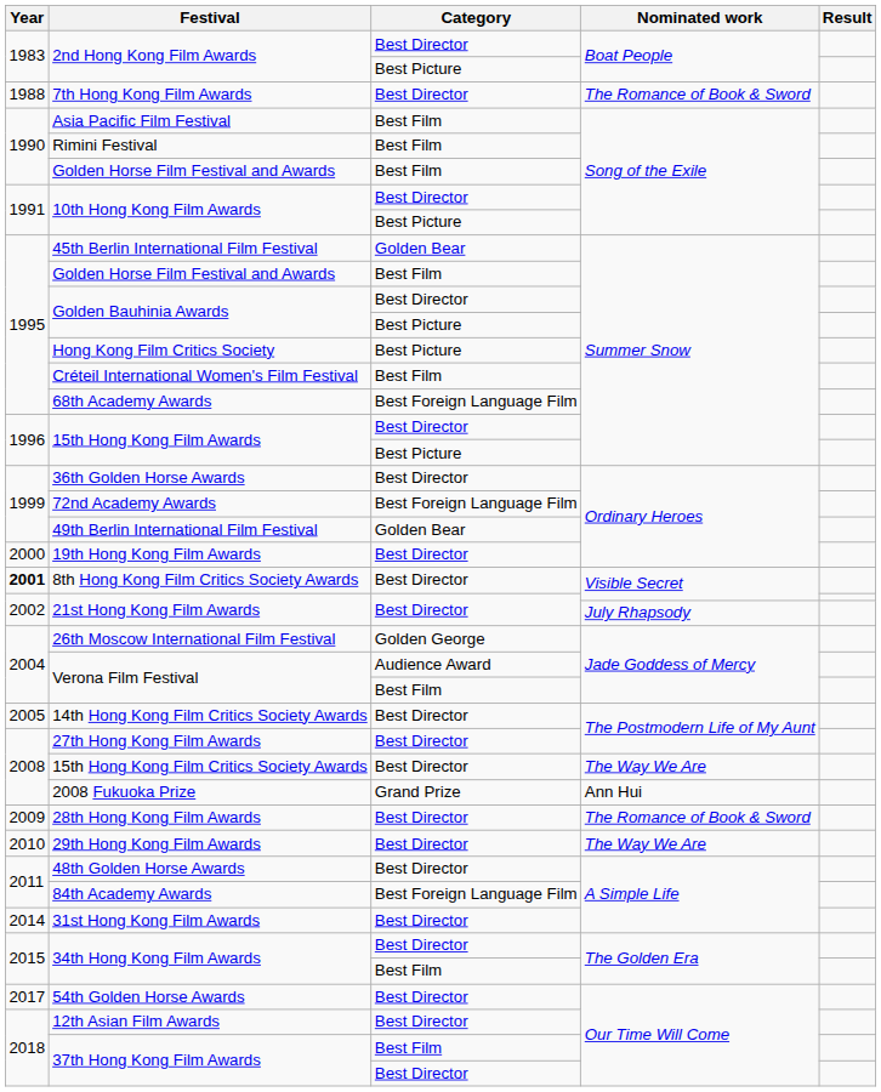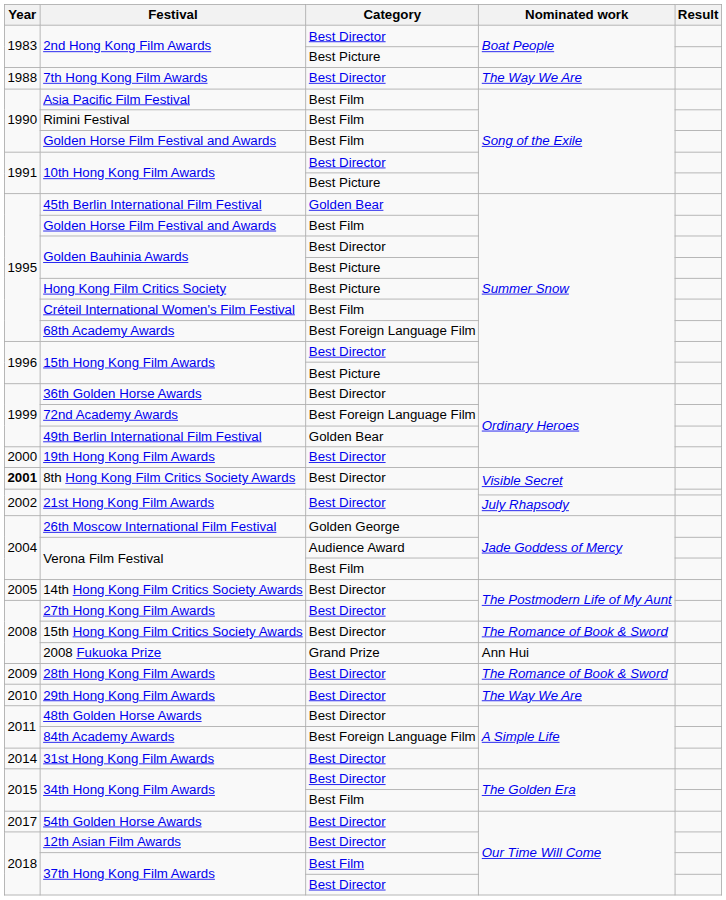 <table class="wikitable sortable">
 <tr>
 <th>Year</th>
 <th>Festival</th>
 <th>Category</th>
 <th>Nominated work</th>
 <th>Result</th>
 </tr>
 <tr>
 <td rowspan="2">1983</td>
 <td rowspan="2"><a href='#'>2nd Hong Kong Film Awards</a></td>
 <td><a href='#'>Best Director</a></td>
 <td rowspan="2"><em><a href='#'>Boat People</a></em></td>
 <td></td>
 </tr>
 <tr>
 <td>Best Picture</td>
 <td></td>
 </tr>
 <tr>
 <td>1988</td>
 <td><a href='#'>7th Hong Kong Film Awards</a></td>
 <td><a href='#'>Best Director</a></td>
-<td><em><a href='#'>The Romance of Book & Sword</a></em></td>
+<td><em><a href='#'>The Way We Are</a></em></td>
 <td></td>
 </tr>
 <tr>
 <td rowspan="3">1990</td>
 <td><a href='#'>Asia Pacific Film Festival</a></td>
 <td>Best Film</td>
 <td rowspan="5"><em><a href='#'>Song of the Exile</a></em></td>
 <td></td>
 </tr>
 <tr>
 <td>Rimini Festival</td>
 <td>Best Film</td>
 <td></td>
 </tr>
 <tr>
 <td><a href='#'>Golden Horse Film Festival and Awards</a></td>
 <td>Best Film</td>
 <td></td>
 </tr>
 <tr>
 <td rowspan="2">1991</td>
 <td rowspan="2"><a href='#'>10th Hong Kong Film Awards</a></td>
 <td><a href='#'>Best Director</a></td>
 <td></td>
 </tr>
 <tr>
 <td>Best Picture</td>
 <td></td>
 </tr>
 <tr>
 <td rowspan="7">1995</td>
 <td><a href='#'>45th Berlin International Film Festival</a></td>
 <td><a href='#'>Golden Bear</a></td>
 <td rowspan="9"><em><a href='#'>Summer Snow</a></em></td>
 <td></td>
 </tr>
 <tr>
 <td><a href='#'>Golden Horse Film Festival and Awards</a></td>
 <td>Best Film</td>
 <td></td>
 </tr>
 <tr>
 <td rowspan="2"><a href='#'>Golden Bauhinia Awards</a></td>
 <td>Best Director</td>
 <td></td>
 </tr>
 <tr>
 <td>Best Picture</td>
 <td></td>
 </tr>
 <tr>
 <td><a href='#'>Hong Kong Film Critics Society</a></td>
 <td>Best Picture</td>
 <td></td>
 </tr>
 <tr>
 <td><a href='#'>Créteil International Women's Film Festival</a></td>
 <td>Best Film</td>
 <td></td>
 </tr>
 <tr>
 <td><a href='#'>68th Academy Awards</a></td>
 <td>Best Foreign Language Film</td>
 <td></td>
 </tr>
 <tr>
 <td rowspan="2">1996</td>
 <td rowspan="2"><a href='#'>15th Hong Kong Film Awards</a></td>
 <td><a href='#'>Best Director</a></td>
 <td></td>
 </tr>
 <tr>
 <td>Best Picture</td>
 <td></td>
 </tr>
 <tr>
 <td rowspan="3">1999</td>
 <td><a href='#'>36th Golden Horse Awards</a></td>
 <td>Best Director</td>
 <td rowspan="4"><em><a href='#'>Ordinary Heroes</a></em></td>
 <td></td>
 </tr>
 <tr>
 <td><a href='#'>72nd Academy Awards</a></td>
 <td>Best Foreign Language Film</td>
 <td></td>
 </tr>
 <tr>
 <td><a href='#'>49th Berlin International Film Festival</a></td>
 <td>Golden Bear</td>
 <td></td>
 </tr>
 <tr>
 <td>2000</td>
 <td><a href='#'>19th Hong Kong Film Awards</a></td>
 <td><a href='#'>Best Director</a></td>
 <td></td>
 </tr>
 <tr>
 <td><strong>2001</strong></td>
 <td>8th <a href='#'>Hong Kong Film Critics Society Awards</a></td>
 <td>Best Director</td>
 <td rowspan="2"><em><a href='#'>Visible Secret</a></em></td>
 <td></td>
 </tr>
 <tr>
 <td rowspan="2">2002</td>
 <td rowspan="2"><a href='#'>21st Hong Kong Film Awards</a></td>
 <td rowspan="2"><a href='#'>Best Director</a></td>
 <td></td>
 </tr>
 <tr>
 <td><em><a href='#'>July Rhapsody</a></em></td>
 <td></td>
 </tr>
 <tr>
 <td rowspan="3">2004</td>
 <td><a href='#'>26th Moscow International Film Festival</a></td>
 <td>Golden George</td>
 <td rowspan="3"><em><a href='#'>Jade Goddess of Mercy</a></em></td>
 <td></td>
 </tr>
 <tr>
 <td rowspan="2">Verona Film Festival</td>
 <td>Audience Award</td>
 <td></td>
 </tr>
 <tr>
 <td>Best Film</td>
 <td></td>
 </tr>
 <tr>
 <td>2005</td>
 <td>14th <a href='#'>Hong Kong Film Critics Society Awards</a></td>
 <td>Best Director</td>
 <td rowspan="2"><em><a href='#'>The Postmodern Life of My Aunt</a></em></td>
 <td></td>
 </tr>
 <tr>
 <td rowspan="3">2008</td>
 <td><a href='#'>27th Hong Kong Film Awards</a></td>
 <td><a href='#'>Best Director</a></td>
 <td></td>
 </tr>
 <tr>
 <td>15th <a href='#'>Hong Kong Film Critics Society Awards</a></td>
 <td>Best Director</td>
-<td><em><a href='#'>The Way We Are</a></em></td>
+<td><em><a href='#'>The Romance of Book & Sword</a></em></td>
 <td></td>
 </tr>
 <tr>
 <td>2008 <a href='#'>Fukuoka Prize</a></td>
 <td>Grand Prize</td>
 <td>Ann Hui</td>
 <td></td>
 </tr>
 <tr>
 <td>2009</td>
 <td><a href='#'>28th Hong Kong Film Awards</a></td>
 <td><a href='#'>Best Director</a></td>
 <td><em><a href='#'>The Romance of Book & Sword</a></em></td>
 <td></td>
 </tr>
 <tr>
 <td>2010</td>
 <td><a href='#'>29th Hong Kong Film Awards</a></td>
 <td><a href='#'>Best Director</a></td>
 <td><em><a href='#'>The Way We Are</a></em></td>
 <td></td>
 </tr>
 <tr>
 <td rowspan="2">2011</td>
 <td><a href='#'>48th Golden Horse Awards</a></td>
 <td>Best Director</td>
 <td rowspan="3"><em><a href='#'>A Simple Life</a></em></td>
 <td></td>
 </tr>
 <tr>
 <td><a href='#'>84th Academy Awards</a></td>
 <td>Best Foreign Language Film</td>
 <td></td>
 </tr>
 <tr>
 <td>2014</td>
 <td><a href='#'>31st Hong Kong Film Awards</a></td>
 <td><a href='#'>Best Director</a></td>
 <td></td>
 </tr>
 <tr>
 <td rowspan="2">2015</td>
 <td rowspan="2"><a href='#'>34th Hong Kong Film Awards</a></td>
 <td><a href='#'>Best Director</a></td>
 <td rowspan="2"><em><a href='#'>The Golden Era</a></em></td>
 <td></td>
 </tr>
 <tr>
 <td>Best Film</td>
 <td></td>
 </tr>
 <tr>
 <td>2017</td>
 <td><a href='#'>54th Golden Horse Awards</a></td>
 <td><a href='#'>Best Director</a></td>
 <td rowspan="4"><em><a href='#'>Our Time Will Come</a></em></td>
 <td></td>
 </tr>
 <tr>
 <td rowspan="3">2018</td>
 <td><a href='#'>12th Asian Film Awards</a></td>
 <td><a href='#'>Best Director</a></td>
 <td></td>
 </tr>
 <tr>
 <td rowspan="2"><a href='#'>37th Hong Kong Film Awards</a></td>
 <td><a href='#'>Best Film</a></td>
 <td></td>
 </tr>
 <tr>
 <td><a href='#'>Best Director</a></td>
 <td></td>
 </tr>
 </table>
